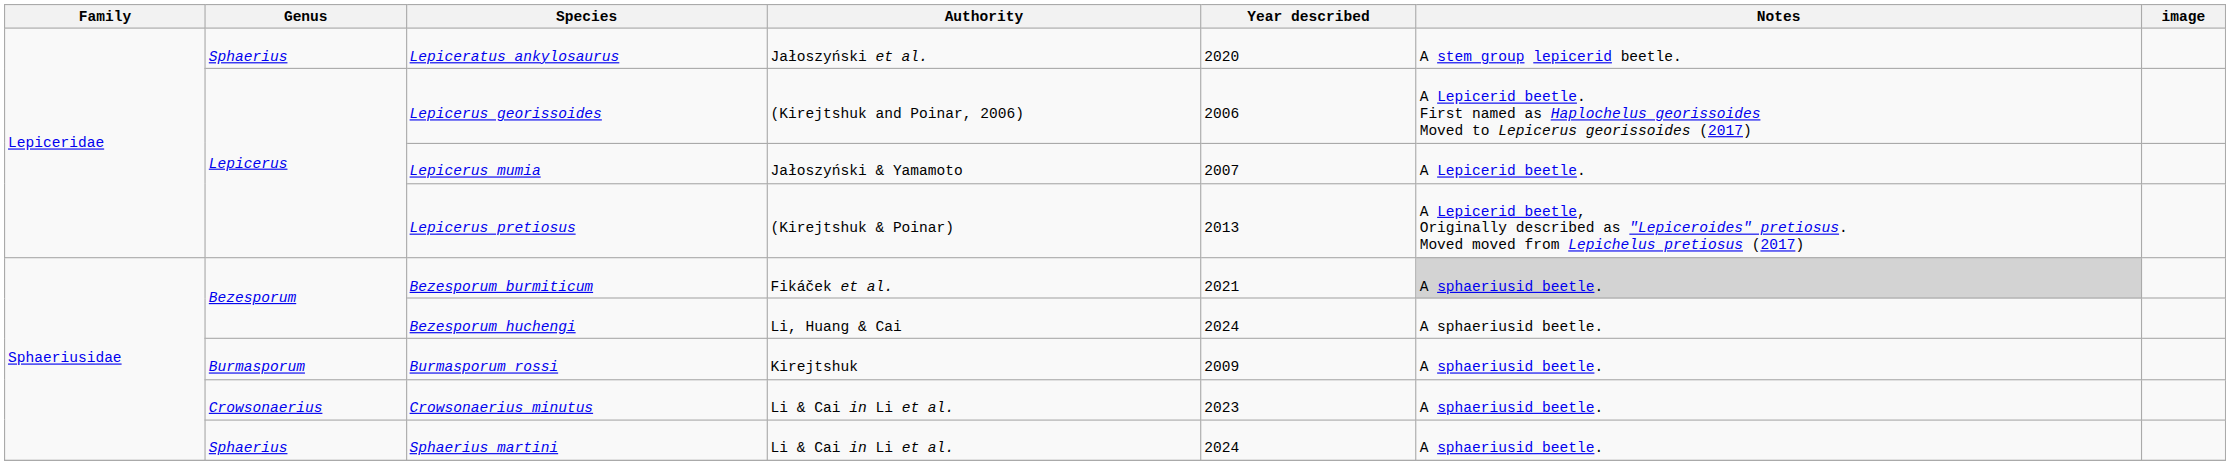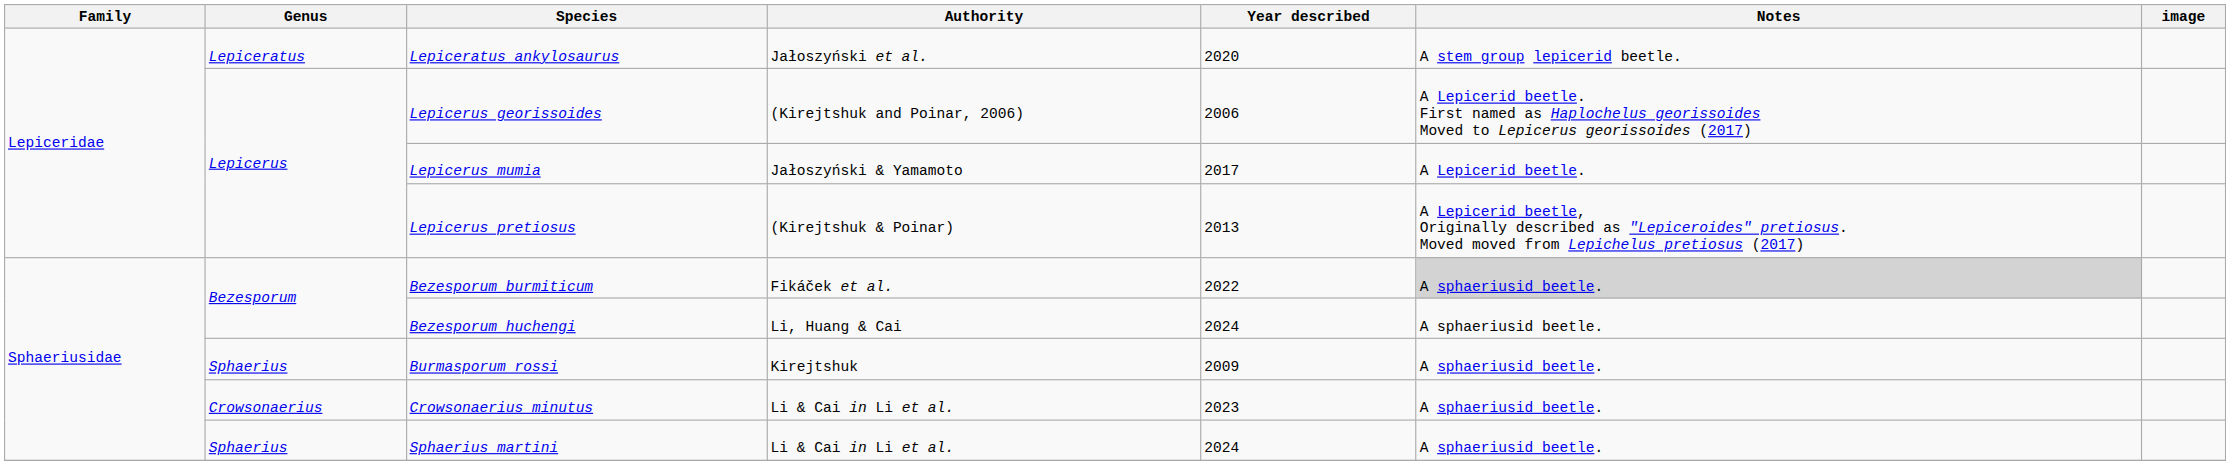 <table class="wikitable sortable" align="center" width="100%">
 <tr>
 <th>Family</th>
 <th>Genus</th>
 <th>Species</th>
 <th>Authority</th>
 <th>Year described</th>
 <th>Notes</th>
 <th>image</th>
 </tr>
 <tr>
 <td rowspan=4><a href='#'>Lepiceridae</a></td>
-<td><br><em><a href='#'>Sphaerius</a></em></td>
+<td><br><em><a href='#'>Lepiceratus</a></em></td>
 <td><br><em><a href='#'>Lepiceratus ankylosaurus</a></em></td>
 <td><br>Jałoszyński <em>et al.</em></td>
 <td><br>2020</td>
 <td><br>A <a href='#'>stem group</a> <a href='#'>lepicerid</a> beetle.</td>
 <td></td>
 </tr>
 <tr>
 <td rowspan=3><em><a href='#'>Lepicerus</a></em></td>
 <td><br><em><a href='#'>Lepicerus georissoides</a></em></td>
 <td><br>(Kirejtshuk and Poinar, 2006)</td>
 <td><br>2006</td>
 <td><br>A <a href='#'>Lepicerid beetle</a>.<br>First named as <em><a href='#'>Haplochelus georissoides</a></em><br>Moved to <em>Lepicerus georissoides</em> (<a href='#'>2017</a>)</td>
 <td></td>
 </tr>
 <tr>
 <td><br><em><a href='#'>Lepicerus mumia</a></em></td>
 <td><br>Jałoszyński & Yamamoto</td>
-<td><br>2007</td>
+<td><br>2017</td>
 <td><br>A <a href='#'>Lepicerid beetle</a>.</td>
 <td></td>
 </tr>
 <tr>
 <td><br><em><a href='#'>Lepicerus pretiosus</a></em></td>
 <td><br>(Kirejtshuk & Poinar)</td>
 <td><br>2013</td>
 <td><br>A <a href='#'>Lepicerid beetle</a>,<br> Originally described as <em><a href='#'>"Lepiceroides" pretiosus</a></em>. <br>Moved moved from <em><a href='#'>Lepichelus pretiosus</a></em> (<a href='#'>2017</a>)</td>
 <td></td>
 </tr>
 <tr>
 <td rowspan=5><a href='#'>Sphaeriusidae</a></td>
 <td rowspan=2><em><a href='#'>Bezesporum</a></em></td>
 <td><br><em><a href='#'>Bezesporum burmiticum</a></em></td>
 <td><br>Fikáček <em>et al.</em></td>
-<td><br>2021</td>
+<td><br>2022</td>
 <td style="background: lightgrey;"><br>A <a href='#'>sphaeriusid beetle</a>.</td>
 <td></td>
 </tr>
 <tr>
 <td><br><em><a href='#'>Bezesporum huchengi</a></em></td>
 <td><br>Li, Huang & Cai</td>
 <td><br>2024</td>
 <td><br>A sphaeriusid beetle.</td>
 <td></td>
 </tr>
 <tr>
-<td><br><em><a href='#'>Burmasporum</a></em></td>
+<td><br><em><a href='#'>Sphaerius</a></em></td>
 <td><br><em><a href='#'>Burmasporum rossi</a></em></td>
 <td><br>Kirejtshuk</td>
 <td><br>2009</td>
 <td><br>A <a href='#'>sphaeriusid beetle</a>.</td>
 <td></td>
 </tr>
 <tr>
 <td><br><em><a href='#'>Crowsonaerius</a></em></td>
 <td><br><em><a href='#'>Crowsonaerius minutus</a></em></td>
 <td><br>Li & Cai <em>in</em> Li <em>et al.</em></td>
 <td><br>2023</td>
 <td><br>A <a href='#'>sphaeriusid beetle</a>.</td>
 <td></td>
 </tr>
 <tr>
 <td><br><em><a href='#'>Sphaerius</a></em></td>
 <td><br><em><a href='#'>Sphaerius martini</a></em></td>
 <td><br>Li & Cai <em>in</em> Li <em>et al.</em></td>
 <td><br>2024</td>
 <td><br>A <a href='#'>sphaeriusid beetle</a>.</td>
 <td></td>
 </tr>
 <tr>
 </tr>
 </table>
